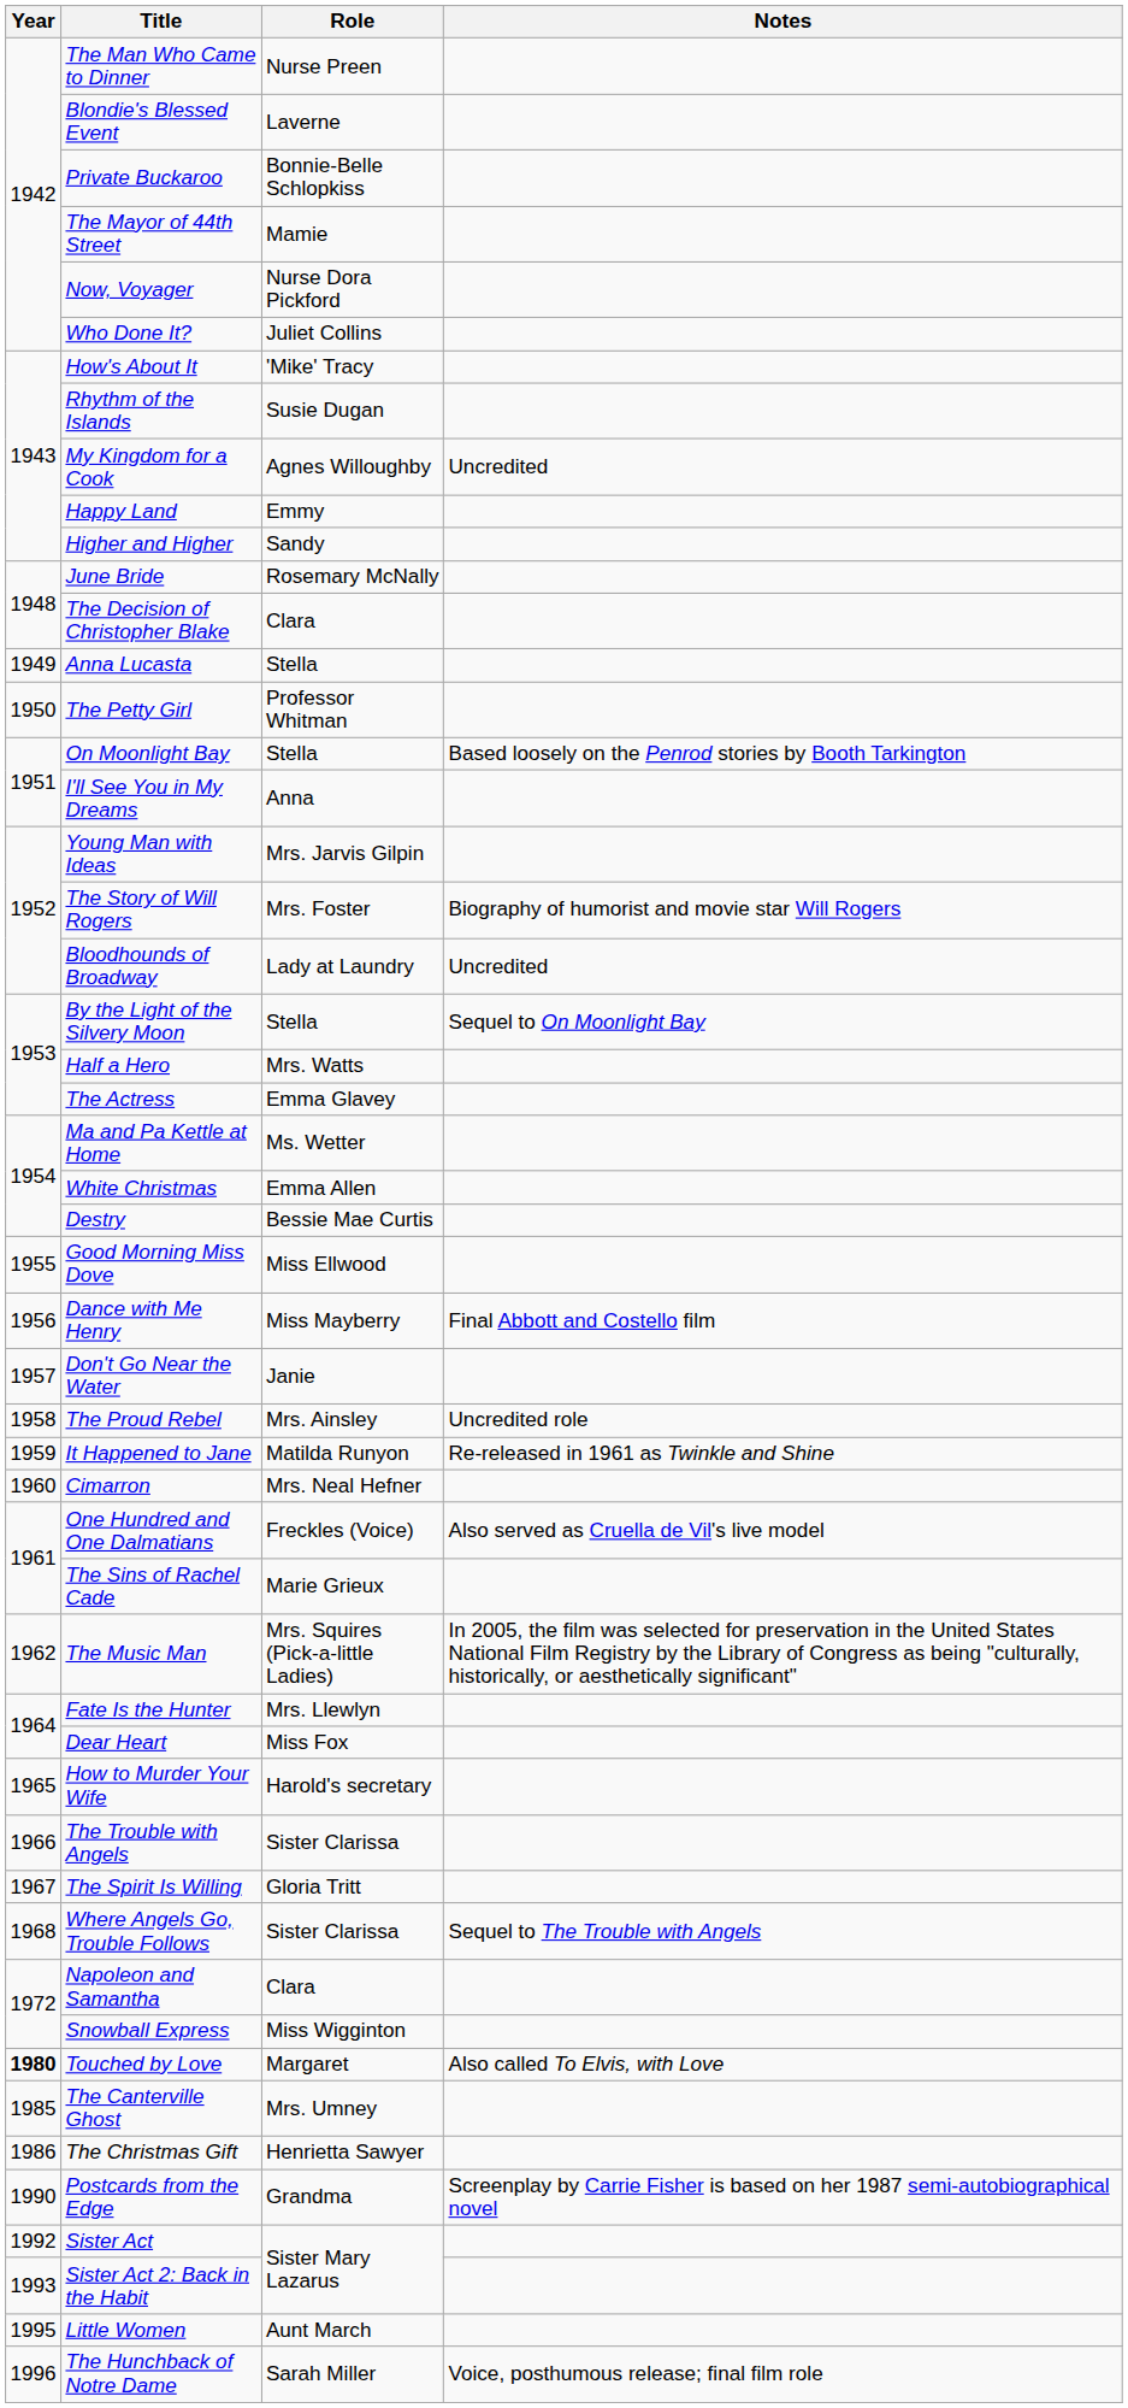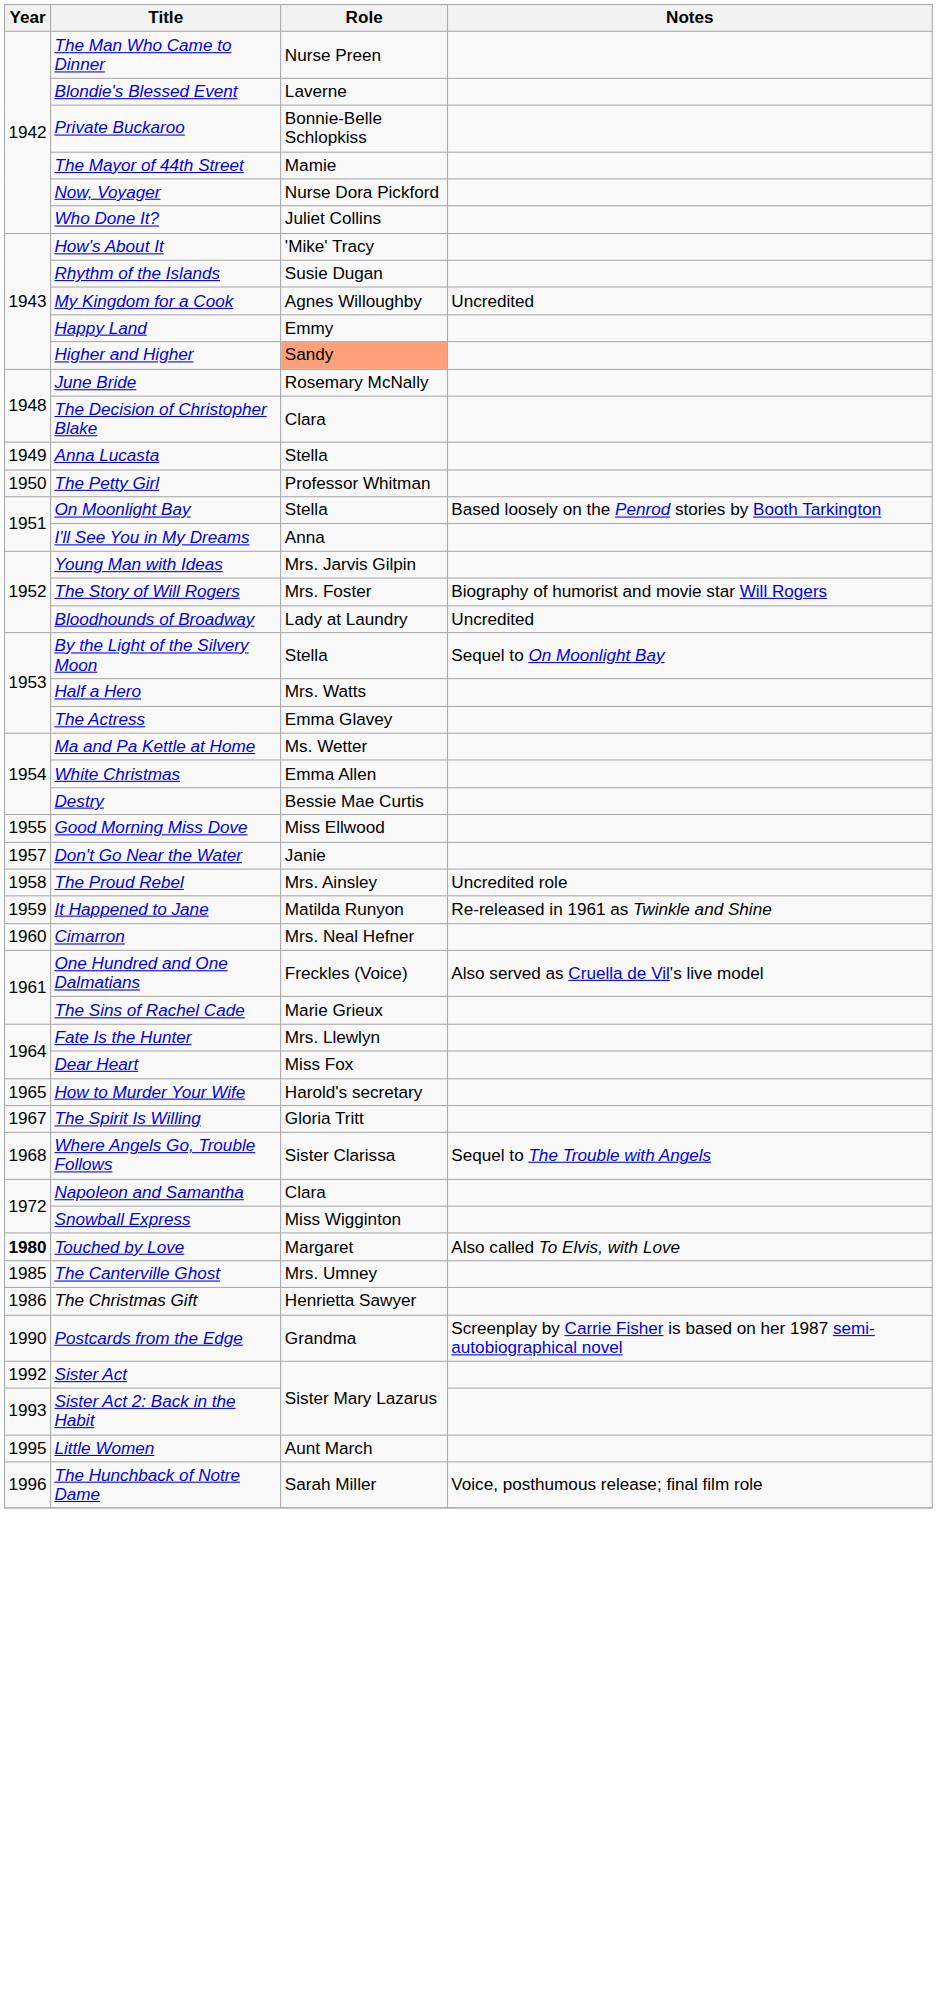 <table class="wikitable sortable">
 <tr>
 <th>Year</th>
 <th>Title</th>
 <th>Role</th>
 <th class="unsortable">Notes</th>
 </tr>
 <tr>
 <td rowspan=6>1942</td>
 <td><em><a href='#'>The Man Who Came to Dinner</a></em></td>
 <td>Nurse Preen</td>
 <td></td>
 </tr>
 <tr>
 <td><em><a href='#'>Blondie's Blessed Event</a></em></td>
 <td>Laverne</td>
 <td></td>
 </tr>
 <tr>
 <td><em><a href='#'>Private Buckaroo</a></em></td>
 <td>Bonnie-Belle Schlopkiss</td>
 <td></td>
 </tr>
 <tr>
 <td><em><a href='#'>The Mayor of 44th Street</a></em></td>
 <td>Mamie</td>
 <td></td>
 </tr>
 <tr>
 <td><em><a href='#'>Now, Voyager</a></em></td>
 <td>Nurse Dora Pickford</td>
 <td></td>
 </tr>
 <tr>
 <td><em><a href='#'>Who Done It?</a></em></td>
 <td>Juliet Collins</td>
 <td></td>
 </tr>
 <tr>
 <td rowspan=5>1943</td>
 <td><em><a href='#'>How's About It</a></em></td>
 <td>'Mike' Tracy</td>
 <td></td>
 </tr>
 <tr>
 <td><em><a href='#'>Rhythm of the Islands</a></em></td>
 <td>Susie Dugan</td>
 <td></td>
 </tr>
 <tr>
 <td><em><a href='#'>My Kingdom for a Cook</a></em></td>
 <td>Agnes Willoughby</td>
 <td>Uncredited</td>
 </tr>
 <tr>
 <td><em><a href='#'>Happy Land</a></em></td>
 <td>Emmy</td>
 <td></td>
 </tr>
 <tr>
 <td><em><a href='#'>Higher and Higher</a></em></td>
-<td>Sandy</td>
+<td style="background: lightsalmon;">Sandy</td>
 <td></td>
 </tr>
 <tr>
 <td rowspan=2>1948</td>
 <td><em><a href='#'>June Bride</a></em></td>
 <td>Rosemary McNally</td>
 <td></td>
 </tr>
 <tr>
 <td><em><a href='#'>The Decision of Christopher Blake</a></em></td>
 <td>Clara</td>
 <td></td>
 </tr>
 <tr>
 <td>1949</td>
 <td><em><a href='#'>Anna Lucasta</a></em></td>
 <td>Stella</td>
 <td></td>
 </tr>
 <tr>
 <td>1950</td>
 <td><em><a href='#'>The Petty Girl</a></em></td>
 <td>Professor Whitman</td>
 <td></td>
 </tr>
 <tr>
 <td rowspan=2>1951</td>
 <td><em><a href='#'>On Moonlight Bay</a></em></td>
 <td>Stella</td>
 <td>Based loosely on the <em><a href='#'>Penrod</a></em> stories by <a href='#'>Booth Tarkington</a></td>
 </tr>
 <tr>
 <td><em><a href='#'>I'll See You in My Dreams</a></em></td>
 <td>Anna</td>
 <td></td>
 </tr>
 <tr>
 <td rowspan=3>1952</td>
 <td><em><a href='#'>Young Man with Ideas</a></em></td>
 <td>Mrs. Jarvis Gilpin</td>
 <td></td>
 </tr>
 <tr>
 <td><em><a href='#'>The Story of Will Rogers</a></em></td>
 <td>Mrs. Foster</td>
 <td>Biography of humorist and movie star <a href='#'>Will Rogers</a></td>
 </tr>
 <tr>
 <td><em><a href='#'>Bloodhounds of Broadway</a></em></td>
 <td>Lady at Laundry</td>
 <td>Uncredited</td>
 </tr>
 <tr>
 <td rowspan=3>1953</td>
 <td><em><a href='#'>By the Light of the Silvery Moon</a></em></td>
 <td>Stella</td>
 <td>Sequel to <em><a href='#'>On Moonlight Bay</a></em></td>
 </tr>
 <tr>
 <td><em><a href='#'>Half a Hero</a></em></td>
 <td>Mrs. Watts</td>
 <td></td>
 </tr>
 <tr>
 <td><em><a href='#'>The Actress</a></em></td>
 <td>Emma Glavey</td>
 <td></td>
 </tr>
 <tr>
 <td rowspan=3>1954</td>
 <td><em><a href='#'>Ma and Pa Kettle at Home</a></em></td>
 <td>Ms. Wetter</td>
 <td></td>
 </tr>
 <tr>
 <td><em><a href='#'>White Christmas</a></em></td>
 <td>Emma Allen</td>
 <td></td>
 </tr>
 <tr>
 <td><em><a href='#'>Destry</a></em></td>
 <td>Bessie Mae Curtis</td>
 <td></td>
 </tr>
 <tr>
 <td>1955</td>
 <td><em><a href='#'>Good Morning Miss Dove</a></em></td>
 <td>Miss Ellwood</td>
 <td></td>
 </tr>
 <tr>
-<td>1956</td>
-<td><em><a href='#'>Dance with Me Henry</a></em></td>
-<td>Miss Mayberry</td>
-<td>Final <a href='#'>Abbott and Costello</a> film</td>
-</tr>
-<tr>
 <td>1957</td>
 <td><em><a href='#'>Don't Go Near the Water</a></em></td>
 <td>Janie</td>
 <td></td>
 </tr>
 <tr>
 <td>1958</td>
 <td><em><a href='#'>The Proud Rebel</a></em></td>
 <td>Mrs. Ainsley</td>
 <td>Uncredited role</td>
 </tr>
 <tr>
 <td>1959</td>
 <td><em><a href='#'>It Happened to Jane</a></em></td>
 <td>Matilda Runyon</td>
 <td>Re-released in 1961 as <em>Twinkle and Shine</em></td>
 </tr>
 <tr>
 <td>1960</td>
 <td><em><a href='#'>Cimarron</a></em></td>
 <td>Mrs. Neal Hefner</td>
 <td></td>
 </tr>
 <tr>
 <td rowspan=2>1961</td>
 <td><em><a href='#'>One Hundred and One Dalmatians</a></em></td>
 <td>Freckles (Voice)</td>
 <td>Also served as <a href='#'>Cruella de Vil</a>'s live model</td>
 </tr>
 <tr>
 <td><em><a href='#'>The Sins of Rachel Cade</a></em></td>
 <td>Marie Grieux</td>
 <td></td>
 </tr>
 <tr>
-<td>1962</td>
-<td><em><a href='#'>The Music Man</a></em></td>
-<td>Mrs. Squires (Pick-a-little Ladies)</td>
-<td>In 2005, the film was selected for preservation in the United States National Film Registry by the Library of Congress as being "culturally, historically, or aesthetically significant"</td>
-</tr>
-<tr>
 <td rowspan=2>1964</td>
 <td><em><a href='#'>Fate Is the Hunter</a></em></td>
 <td>Mrs. Llewlyn</td>
 <td></td>
 </tr>
 <tr>
 <td><em><a href='#'>Dear Heart</a></em></td>
 <td>Miss Fox</td>
 <td></td>
 </tr>
 <tr>
 <td>1965</td>
 <td><em><a href='#'>How to Murder Your Wife</a></em></td>
 <td>Harold's secretary</td>
-<td></td>
-</tr>
-<tr>
-<td>1966</td>
-<td><em><a href='#'>The Trouble with Angels</a></em></td>
-<td>Sister Clarissa</td>
 <td></td>
 </tr>
 <tr>
 <td>1967</td>
 <td><em><a href='#'>The Spirit Is Willing</a></em></td>
 <td>Gloria Tritt</td>
 <td></td>
 </tr>
 <tr>
 <td>1968</td>
 <td><em><a href='#'>Where Angels Go, Trouble Follows</a></em></td>
 <td>Sister Clarissa</td>
 <td>Sequel to <em><a href='#'>The Trouble with Angels</a></em></td>
 </tr>
 <tr>
 <td rowspan=2>1972</td>
 <td><em><a href='#'>Napoleon and Samantha</a></em></td>
 <td>Clara</td>
 <td></td>
 </tr>
 <tr>
 <td><em><a href='#'>Snowball Express</a></em></td>
 <td>Miss Wigginton</td>
 <td></td>
 </tr>
 <tr>
 <td><strong>1980</strong></td>
 <td><em><a href='#'>Touched by Love</a></em></td>
 <td>Margaret</td>
 <td>Also called <em>To Elvis, with Love</em></td>
 </tr>
 <tr>
 <td>1985</td>
 <td><em><a href='#'>The Canterville Ghost</a></em></td>
 <td>Mrs. Umney</td>
 <td></td>
 </tr>
 <tr>
 <td>1986</td>
 <td><em>The Christmas Gift</em></td>
 <td>Henrietta Sawyer</td>
 <td></td>
 </tr>
 <tr>
 <td>1990</td>
 <td><em><a href='#'>Postcards from the Edge</a></em></td>
 <td>Grandma</td>
 <td>Screenplay by <a href='#'>Carrie Fisher</a> is based on her 1987 <a href='#'>semi-autobiographical novel</a></td>
 </tr>
 <tr>
 <td>1992</td>
 <td><em><a href='#'>Sister Act</a></em></td>
 <td rowspan=2>Sister Mary Lazarus</td>
 <td></td>
 </tr>
 <tr>
 <td>1993</td>
 <td><em><a href='#'>Sister Act 2: Back in the Habit</a></em></td>
 <td></td>
 </tr>
 <tr>
 <td>1995</td>
 <td><em><a href='#'>Little Women</a></em></td>
 <td>Aunt March</td>
 <td></td>
 </tr>
 <tr>
 <td>1996</td>
 <td><em><a href='#'>The Hunchback of Notre Dame</a></em></td>
 <td>Sarah Miller</td>
 <td>Voice, posthumous release; final film role</td>
 </tr>
 <tr>
 </tr>
 </table>
